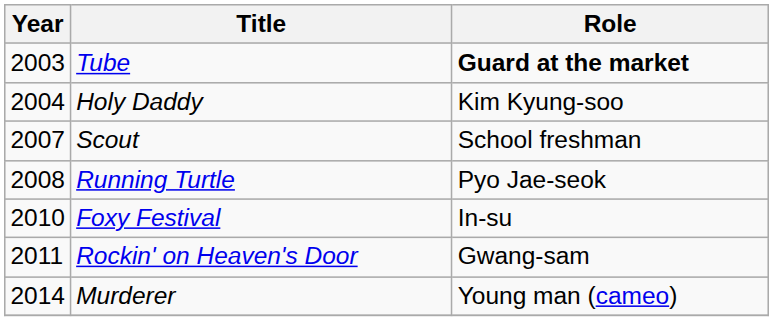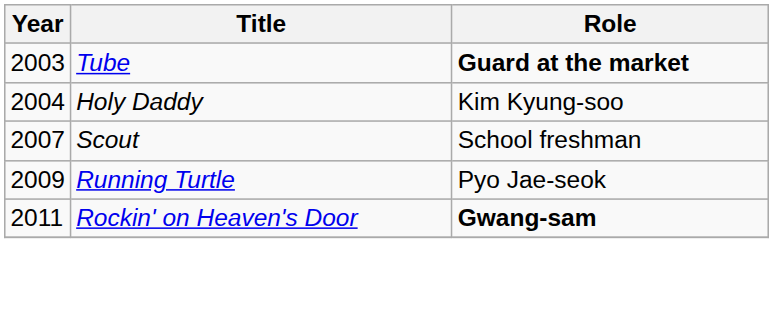 <table class="wikitable" style="width:500px">
 <tr>
 <th width=10>Year</th>
 <th>Title</th>
 <th>Role</th>
 </tr>
 <tr>
 <td>2003</td>
 <td><em><a href='#'>Tube</a></em></td>
 <td><strong>Guard at the market</strong></td>
 </tr>
 <tr>
 <td>2004</td>
 <td><em>Holy Daddy</em></td>
 <td>Kim Kyung-soo</td>
 </tr>
 <tr>
 <td>2007</td>
 <td><em>Scout</em></td>
 <td>School freshman</td>
 </tr>
 <tr>
-<td>2008</td>
+<td>2009</td>
 <td><em><a href='#'>Running Turtle</a></em></td>
 <td>Pyo Jae-seok</td>
 </tr>
 <tr>
-<td>2010</td>
-<td><em><a href='#'>Foxy Festival</a></em></td>
-<td>In-su</td>
-</tr>
-<tr>
 <td>2011</td>
 <td><em><a href='#'>Rockin' on Heaven's Door</a></em></td>
-<td>Gwang-sam</td>
-</tr>
-<tr>
-<td>2014</td>
-<td><em>Murderer</em></td>
-<td>Young man (<a href='#'>cameo</a>)</td>
+<td><strong>Gwang-sam</strong></td>
 </tr>
 <tr>
 </tr>
 </table>
